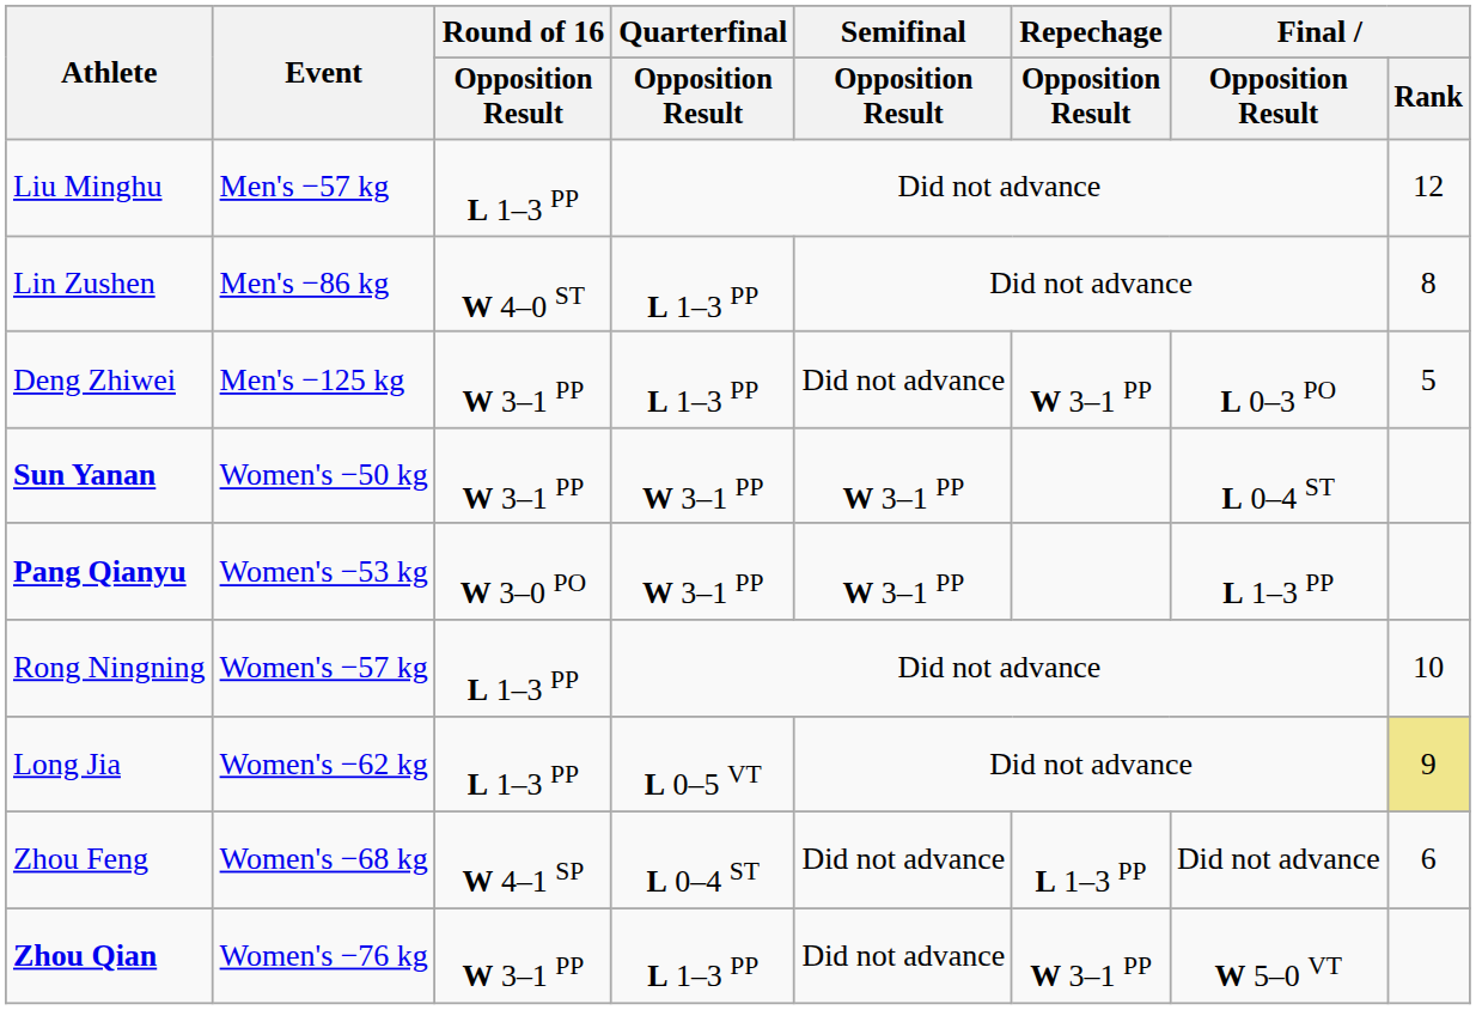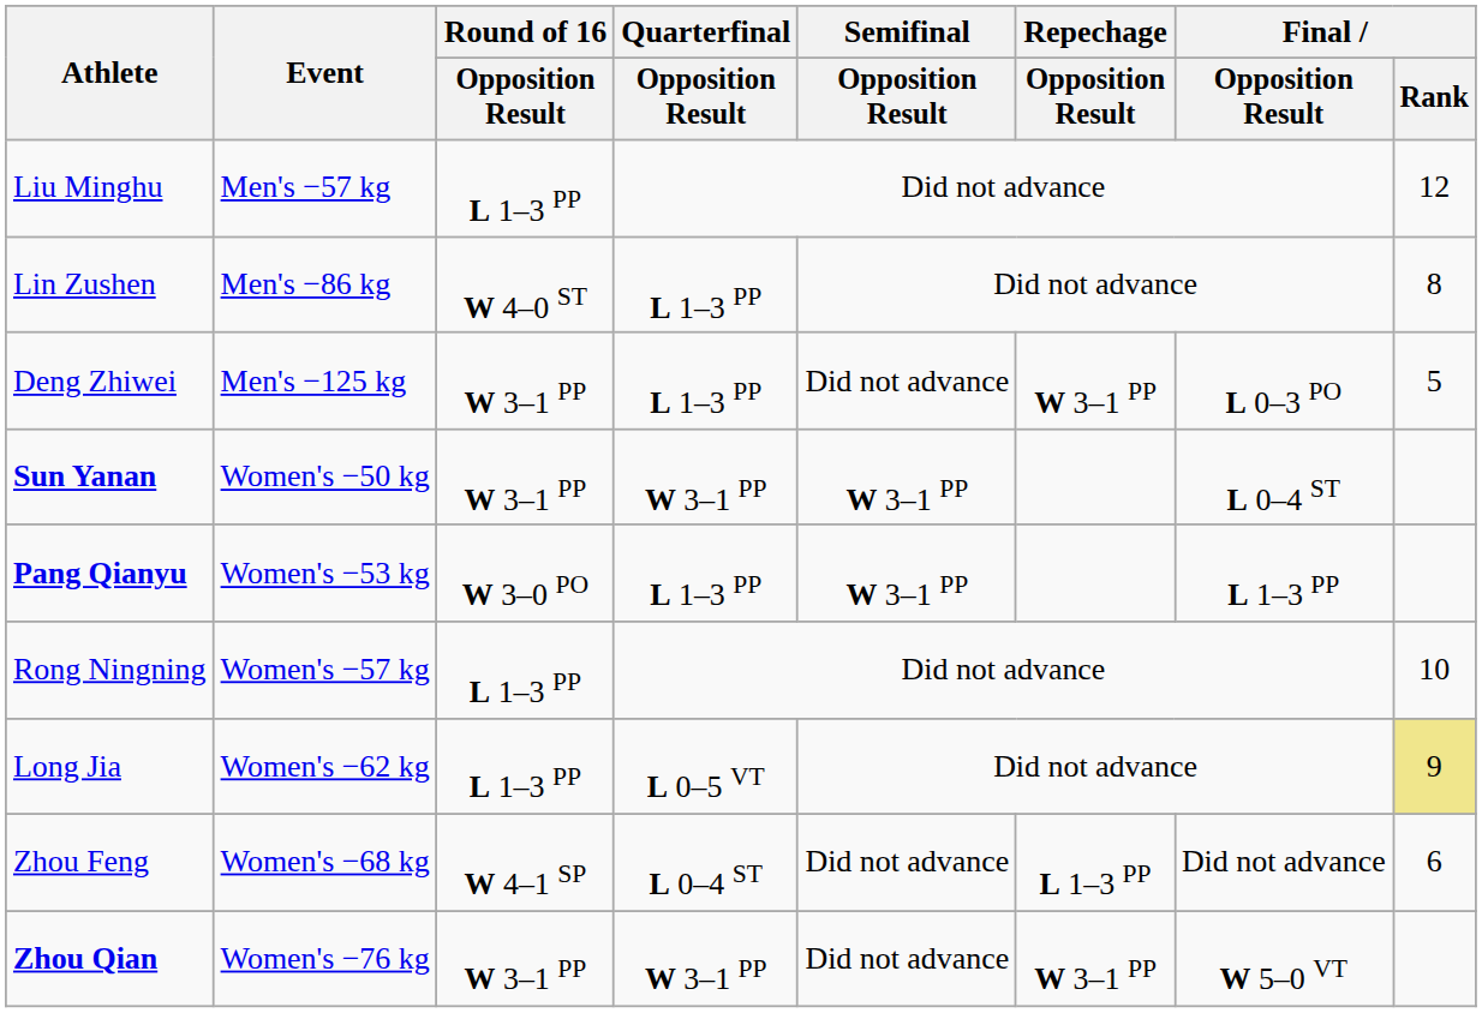 <table class="wikitable" style="font-size:90%">
 <tr>
 <th rowspan=2>Athlete</th>
 <th rowspan=2>Event</th>
 <th>Round of 16</th>
 <th>Quarterfinal</th>
 <th>Semifinal</th>
 <th>Repechage</th>
 <th colspan=2>Final / </th>
 </tr>
 <tr style="font-size: 95%">
 <th>Opposition<br>Result</th>
 <th>Opposition<br>Result</th>
 <th>Opposition<br>Result</th>
 <th>Opposition<br>Result</th>
 <th>Opposition<br>Result</th>
 <th>Rank</th>
 </tr>
 <tr align=center>
 <td align=left><a href='#'>Liu Minghu</a></td>
 <td align=left><a href='#'>Men's −57 kg</a></td>
 <td><br><strong>L</strong> 1–3 <sup>PP</sup></td>
 <td colspan=4>Did not advance</td>
 <td>12</td>
 </tr>
 <tr align=center>
 <td align=left><a href='#'>Lin Zushen</a></td>
 <td align=left><a href='#'>Men's −86 kg</a></td>
 <td><br><strong>W</strong> 4–0 <sup>ST</sup></td>
 <td><br><strong>L</strong> 1–3 <sup>PP</sup></td>
 <td colspan=3>Did not advance</td>
 <td>8</td>
 </tr>
 <tr align=center>
 <td align=left><a href='#'>Deng Zhiwei</a></td>
 <td align=left><a href='#'>Men's −125 kg</a></td>
 <td><br><strong>W</strong> 3–1 <sup>PP</sup></td>
 <td><br><strong>L</strong> 1–3 <sup>PP</sup></td>
 <td>Did not advance</td>
 <td><br><strong>W</strong> 3–1 <sup>PP</sup></td>
 <td><br><strong>L</strong> 0–3 <sup>PO</sup></td>
 <td>5</td>
 </tr>
 <tr align=center>
 <td align=left><strong><a href='#'>Sun Yanan</a></strong></td>
 <td align=left><a href='#'>Women's −50 kg</a></td>
 <td><br><strong>W</strong> 3–1 <sup>PP</sup></td>
 <td><br><strong>W</strong> 3–1 <sup>PP</sup></td>
 <td><br><strong>W</strong> 3–1 <sup>PP</sup></td>
 <td></td>
 <td><br><strong>L</strong> 0–4 <sup>ST</sup></td>
 <td></td>
 </tr>
 <tr align=center>
 <td align=left><strong><a href='#'>Pang Qianyu</a></strong></td>
 <td align=left><a href='#'>Women's −53 kg</a></td>
 <td><br><strong>W</strong> 3–0 <sup>PO</sup></td>
-<td><br><strong>W</strong> 3–1 <sup>PP</sup></td>
+<td><br><strong>L</strong> 1–3 <sup>PP</sup></td>
 <td><br><strong>W</strong> 3–1 <sup>PP</sup></td>
 <td></td>
 <td><br><strong>L</strong> 1–3 <sup>PP</sup></td>
 <td></td>
 </tr>
 <tr align=center>
 <td align=left><a href='#'>Rong Ningning</a></td>
 <td align=left><a href='#'>Women's −57 kg</a></td>
 <td><br><strong>L</strong> 1–3 <sup>PP</sup></td>
 <td colspan=4>Did not advance</td>
 <td>10</td>
 </tr>
 <tr align=center>
 <td align=left><a href='#'>Long Jia</a></td>
 <td align=left><a href='#'>Women's −62 kg</a></td>
 <td><br><strong>L</strong> 1–3 <sup>PP</sup></td>
 <td><br><strong>L</strong> 0–5 <sup>VT</sup></td>
 <td colspan=3>Did not advance</td>
 <td style="background: khaki;">9</td>
 </tr>
 <tr align=center>
 <td align=left><a href='#'>Zhou Feng</a></td>
 <td align=left><a href='#'>Women's −68 kg</a></td>
 <td><br><strong>W</strong> 4–1 <sup>SP</sup></td>
 <td><br><strong>L</strong> 0–4 <sup>ST</sup></td>
 <td>Did not advance</td>
 <td><br><strong>L</strong> 1–3 <sup>PP</sup></td>
 <td>Did not advance</td>
 <td>6</td>
 </tr>
 <tr align=center>
 <td align=left><strong><a href='#'>Zhou Qian</a></strong></td>
 <td align=left><a href='#'>Women's −76 kg</a></td>
 <td><br><strong>W</strong> 3–1 <sup>PP</sup></td>
-<td><br><strong>L</strong> 1–3 <sup>PP</sup></td>
+<td><br><strong>W</strong> 3–1 <sup>PP</sup></td>
 <td>Did not advance</td>
 <td><br><strong>W</strong> 3–1 <sup>PP</sup></td>
 <td><br><strong>W</strong> 5–0 <sup>VT</sup></td>
 <td></td>
 </tr>
 </table>
